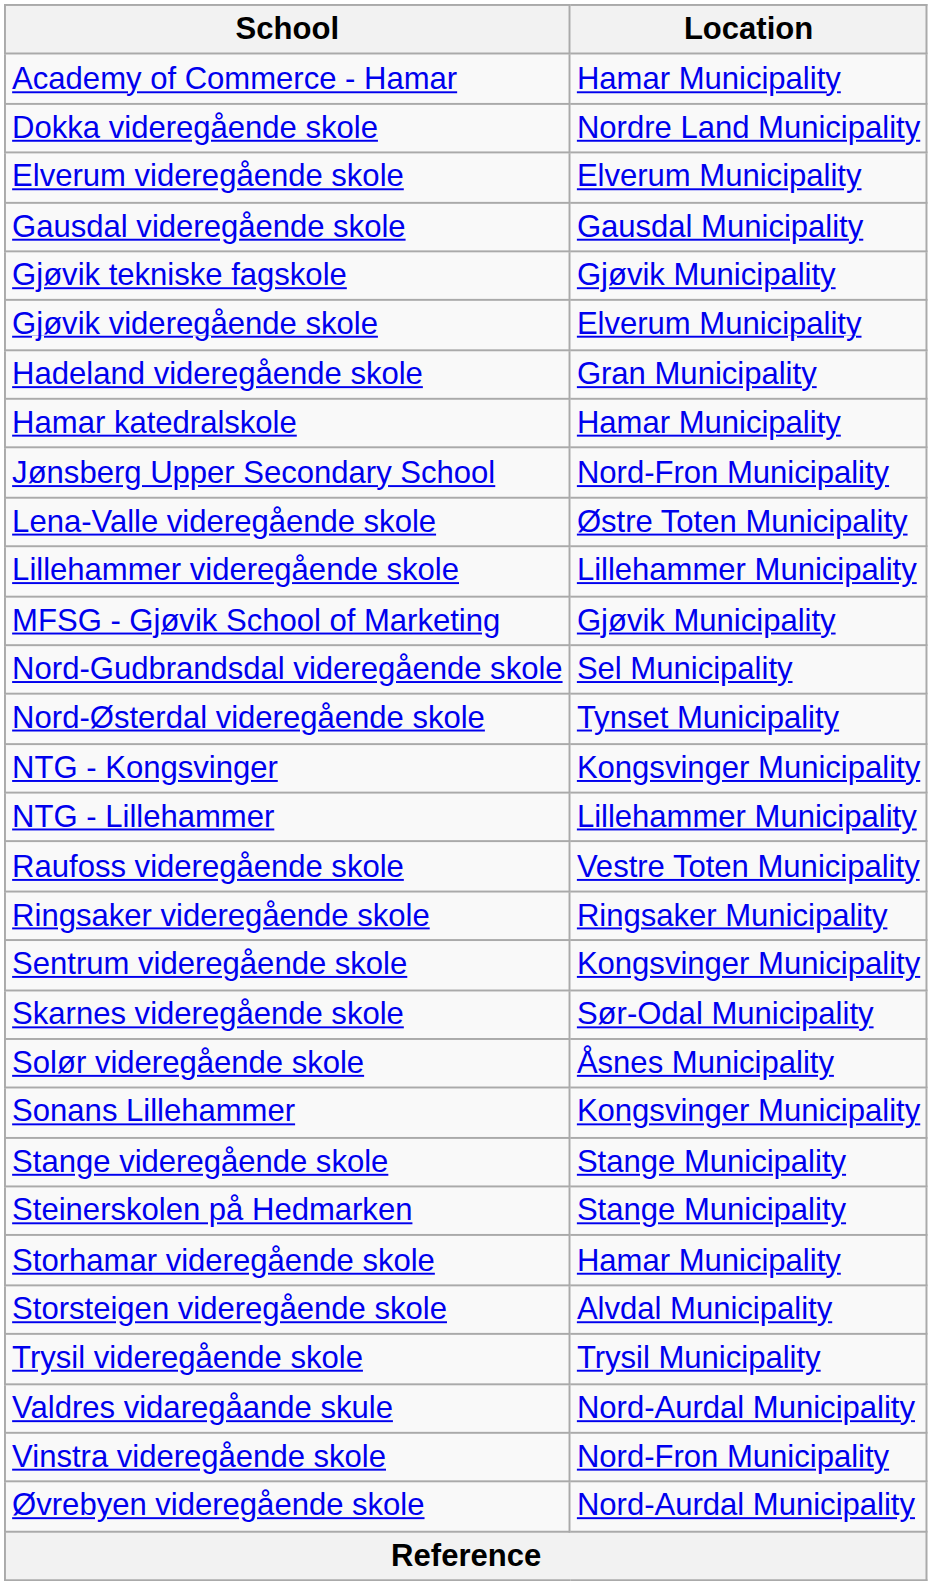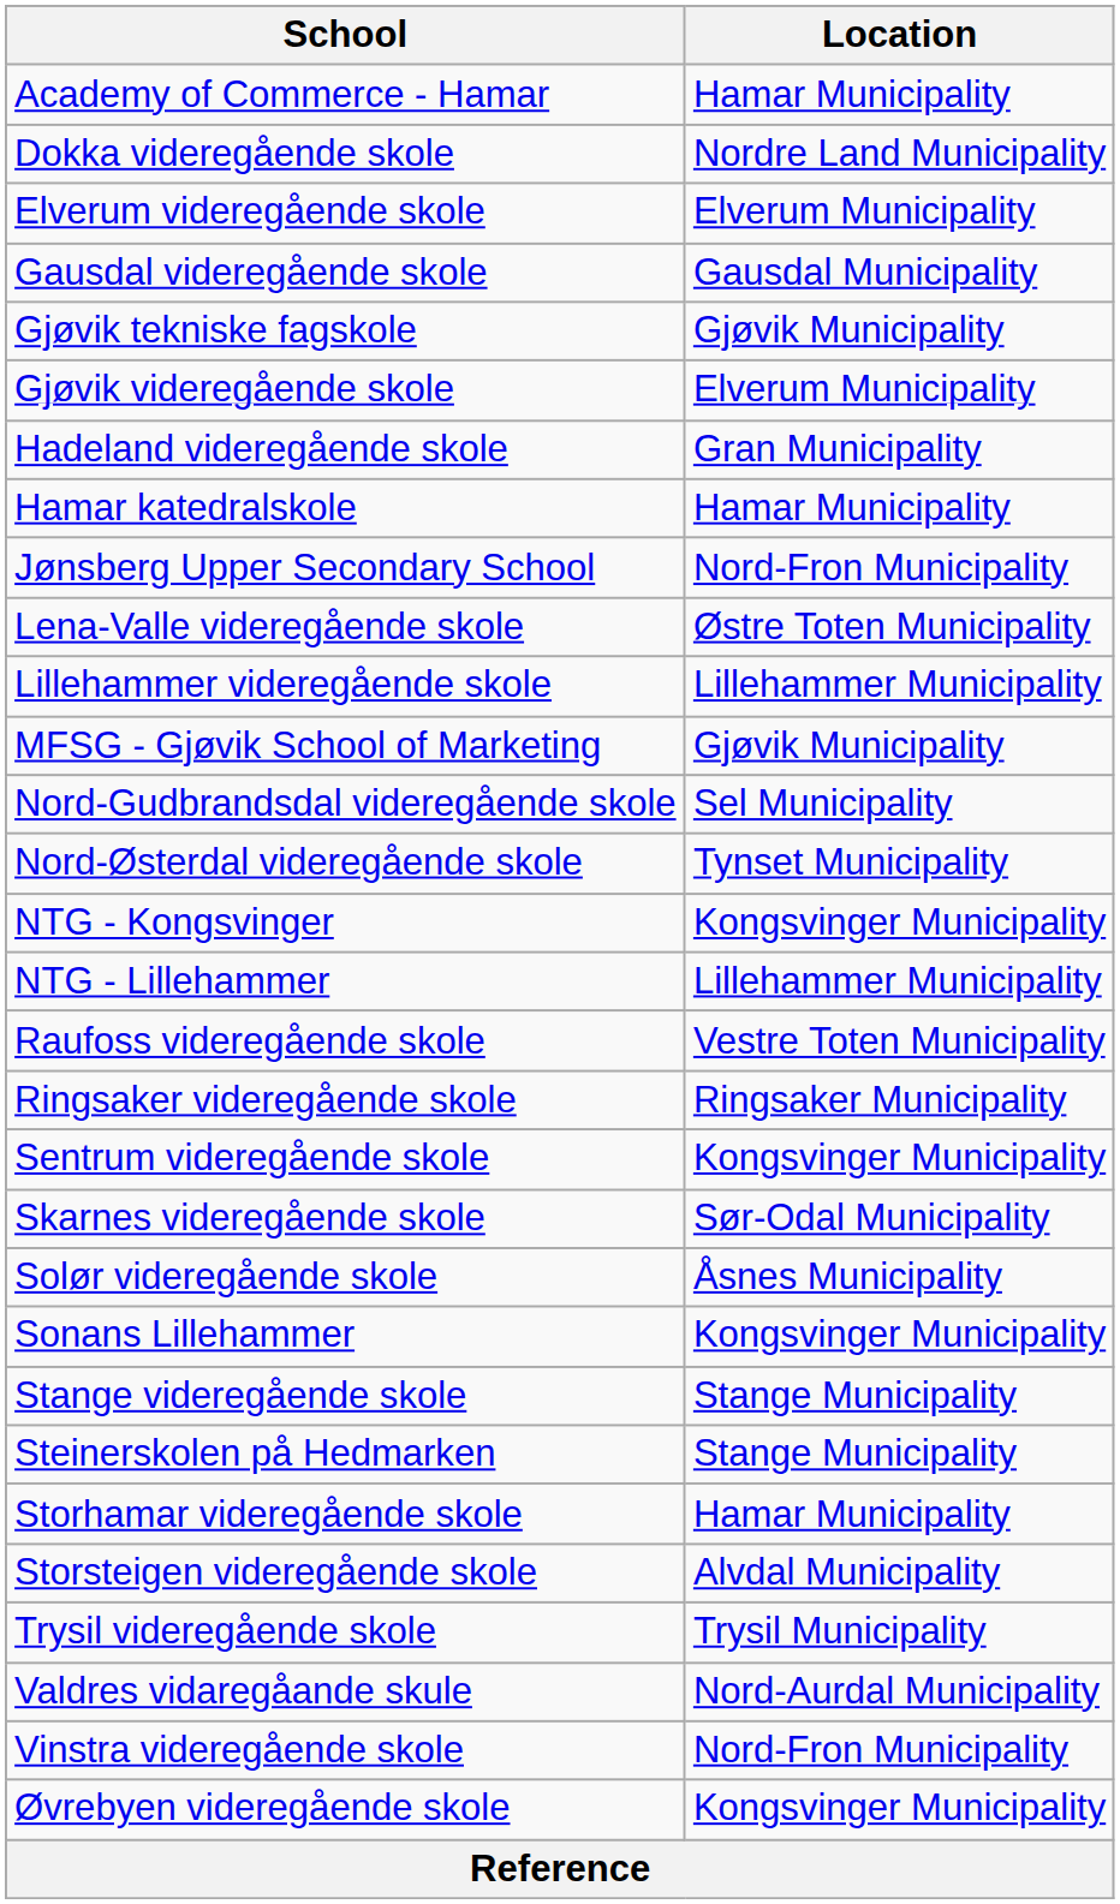 <table class="wikitable sortable">
 <tr>
 <th>School</th>
 <th>Location</th>
 </tr>
 <tr>
 <td><a href='#'>Academy of Commerce - Hamar</a></td>
 <td><a href='#'>Hamar Municipality</a></td>
 </tr>
 <tr>
 <td><a href='#'>Dokka videregående skole</a></td>
 <td><a href='#'>Nordre Land Municipality</a></td>
 </tr>
 <tr>
 <td><a href='#'>Elverum videregående skole</a></td>
 <td><a href='#'>Elverum Municipality</a></td>
 </tr>
 <tr>
 <td><a href='#'>Gausdal videregående skole</a></td>
 <td><a href='#'>Gausdal Municipality</a></td>
 </tr>
 <tr>
 <td><a href='#'>Gjøvik tekniske fagskole</a></td>
 <td><a href='#'>Gjøvik Municipality</a></td>
 </tr>
 <tr>
 <td><a href='#'>Gjøvik videregående skole</a></td>
 <td><a href='#'>Elverum Municipality</a></td>
 </tr>
 <tr>
 <td><a href='#'>Hadeland videregående skole</a></td>
 <td><a href='#'>Gran Municipality</a></td>
 </tr>
 <tr>
 <td><a href='#'>Hamar katedralskole</a></td>
 <td><a href='#'>Hamar Municipality</a></td>
 </tr>
 <tr>
 <td><a href='#'>Jønsberg Upper Secondary School</a></td>
 <td><a href='#'>Nord-Fron Municipality</a></td>
 </tr>
 <tr>
 <td><a href='#'>Lena-Valle videregående skole</a></td>
 <td><a href='#'>Østre Toten Municipality</a></td>
 </tr>
 <tr>
 <td><a href='#'>Lillehammer videregående skole</a></td>
 <td><a href='#'>Lillehammer Municipality</a></td>
 </tr>
 <tr>
 <td><a href='#'>MFSG - Gjøvik School of Marketing</a></td>
 <td><a href='#'>Gjøvik Municipality</a></td>
 </tr>
 <tr>
 <td><a href='#'>Nord-Gudbrandsdal videregående skole</a></td>
 <td><a href='#'>Sel Municipality</a></td>
 </tr>
 <tr>
 <td><a href='#'>Nord-Østerdal videregående skole</a></td>
 <td><a href='#'>Tynset Municipality</a></td>
 </tr>
 <tr>
 <td><a href='#'>NTG - Kongsvinger</a></td>
 <td><a href='#'>Kongsvinger Municipality</a></td>
 </tr>
 <tr>
 <td><a href='#'>NTG - Lillehammer</a></td>
 <td><a href='#'>Lillehammer Municipality</a></td>
 </tr>
 <tr>
 <td><a href='#'>Raufoss videregående skole</a></td>
 <td><a href='#'>Vestre Toten Municipality</a></td>
 </tr>
 <tr>
 <td><a href='#'>Ringsaker videregående skole</a></td>
 <td><a href='#'>Ringsaker Municipality</a></td>
 </tr>
 <tr>
 <td><a href='#'>Sentrum videregående skole</a></td>
 <td><a href='#'>Kongsvinger Municipality</a></td>
 </tr>
 <tr>
 <td><a href='#'>Skarnes videregående skole</a></td>
 <td><a href='#'>Sør-Odal Municipality</a></td>
 </tr>
 <tr>
 <td><a href='#'>Solør videregående skole</a></td>
 <td><a href='#'>Åsnes Municipality</a></td>
 </tr>
 <tr>
 <td><a href='#'>Sonans Lillehammer</a></td>
 <td><a href='#'>Kongsvinger Municipality</a></td>
 </tr>
 <tr>
 <td><a href='#'>Stange videregående skole</a></td>
 <td><a href='#'>Stange Municipality</a></td>
 </tr>
 <tr>
 <td><a href='#'>Steinerskolen på Hedmarken</a></td>
 <td><a href='#'>Stange Municipality</a></td>
 </tr>
 <tr>
 <td><a href='#'>Storhamar videregående skole</a></td>
 <td><a href='#'>Hamar Municipality</a></td>
 </tr>
 <tr>
 <td><a href='#'>Storsteigen videregående skole</a></td>
 <td><a href='#'>Alvdal Municipality</a></td>
 </tr>
 <tr>
 <td><a href='#'>Trysil videregående skole</a></td>
 <td><a href='#'>Trysil Municipality</a></td>
 </tr>
 <tr>
 <td><a href='#'>Valdres vidaregåande skule</a></td>
 <td><a href='#'>Nord-Aurdal Municipality</a></td>
 </tr>
 <tr>
 <td><a href='#'>Vinstra videregående skole</a></td>
 <td><a href='#'>Nord-Fron Municipality</a></td>
 </tr>
 <tr>
 <td><a href='#'>Øvrebyen videregående skole</a></td>
-<td><a href='#'>Nord-Aurdal Municipality</a></td>
+<td><a href='#'>Kongsvinger Municipality</a></td>
 </tr>
 <tr>
 <th colspan="2">Reference</th>
 </tr>
 </table>
